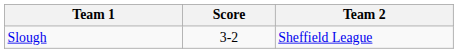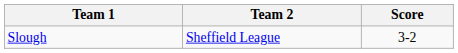 <table class="wikitable" style="font-size: 100%">
 <tr>
 <th width=200>Team 1</th>
+<th width=200>Team 2</th>
 <th width=100>Score</th>
-<th width=200>Team 2</th>
 </tr>
 <tr>
 <td><a href='#'>Slough</a></td>
+<td><a href='#'>Sheffield League</a></td>
 <td align=center>3-2</td>
-<td><a href='#'>Sheffield League</a></td>
 </tr>
 </table>
